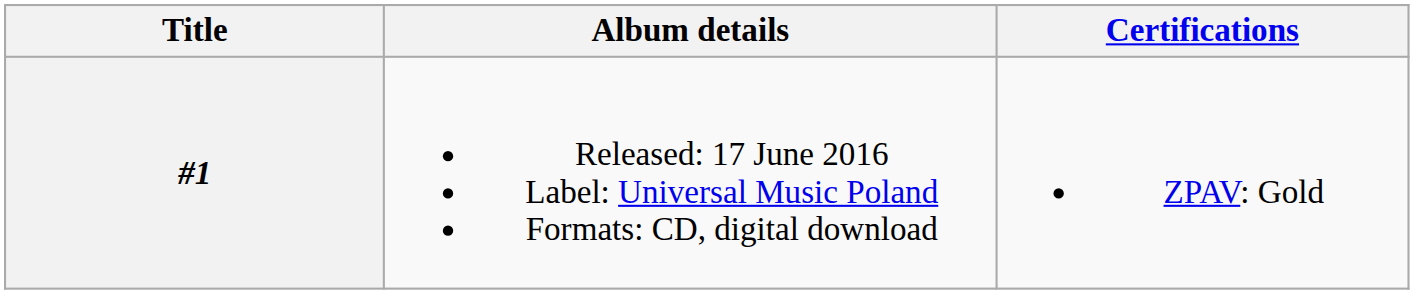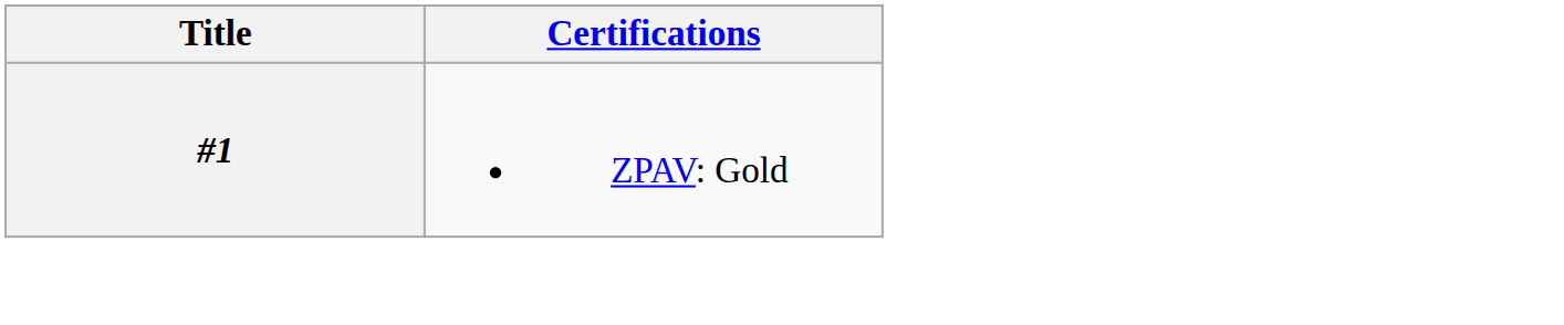 <table class="wikitable plainrowheaders" style="text-align:center;">
 <tr>
 <th scope="col" style="width:11em;">Title</th>
-<th scope="col" style="width:18em;">Album details</th>
 <th scope="col" style="width:12em;"><a href='#'>Certifications</a></th>
 </tr>
 <tr>
 <th scope="row"><em>#1</em></th>
-<td><br><ul><li>Released: 17 June 2016</li><li>Label: <a href='#'>Universal Music Poland</a></li><li>Formats: CD, digital download</li></ul></td>
 <td><br><ul><li><a href='#'>ZPAV</a>: Gold</li></ul></td>
 </tr>
 </table>
